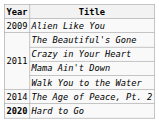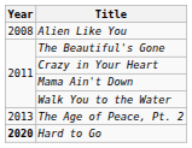 <table class="wikitable">
 <tr>
 <th>Year</th>
 <th>Title</th>
 </tr>
 <tr>
-<td>2009</td>
+<td>2008</td>
 <td><em>Alien Like You</em></td>
 </tr>
 <tr>
 <td rowspan="4">2011</td>
 <td><em>The Beautiful's Gone</em></td>
 </tr>
 <tr>
 <td><em>Crazy in Your Heart</em></td>
 </tr>
 <tr>
 <td><em>Mama Ain't Down</em></td>
 </tr>
 <tr>
 <td><em>Walk You to the Water</em></td>
 </tr>
 <tr>
-<td>2014</td>
+<td>2013</td>
 <td><em>The Age of Peace, Pt. 2</em></td>
 </tr>
 <tr>
 <td><strong>2020</strong></td>
 <td><em>Hard to Go</em></td>
 </tr>
 </table>
